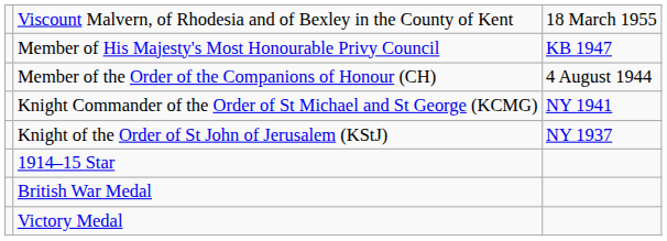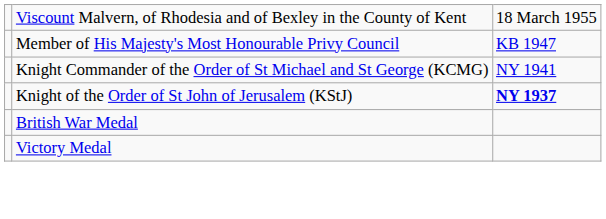 <table class="wikitable">
 <tr>
 <td></td>
 <td><a href='#'>Viscount</a> Malvern, of Rhodesia and of Bexley in the County of Kent</td>
 <td>18 March 1955</td>
 </tr>
 <tr>
 <td></td>
 <td>Member of <a href='#'>His Majesty's Most Honourable Privy Council</a></td>
 <td><a href='#'>KB 1947</a></td>
 </tr>
 <tr>
 <td></td>
-<td>Member of the <a href='#'>Order of the Companions of Honour</a> (CH)</td>
-<td>4 August 1944</td>
-</tr>
-<tr>
-<td></td>
 <td>Knight Commander of the <a href='#'>Order of St Michael and St George</a> (KCMG)</td>
 <td><a href='#'>NY 1941</a></td>
 </tr>
 <tr>
 <td></td>
 <td>Knight of the <a href='#'>Order of St John of Jerusalem</a> (KStJ)</td>
-<td><a href='#'>NY 1937</a></td>
-</tr>
-<tr>
-<td></td>
-<td><a href='#'>1914–15 Star</a></td>
-<td></td>
+<td><strong><a href='#'>NY 1937</a></strong></td>
 </tr>
 <tr>
 <td></td>
 <td><a href='#'>British War Medal</a></td>
 <td></td>
 </tr>
 <tr>
 <td></td>
 <td><a href='#'>Victory Medal</a></td>
 <td></td>
 </tr>
 </table>
